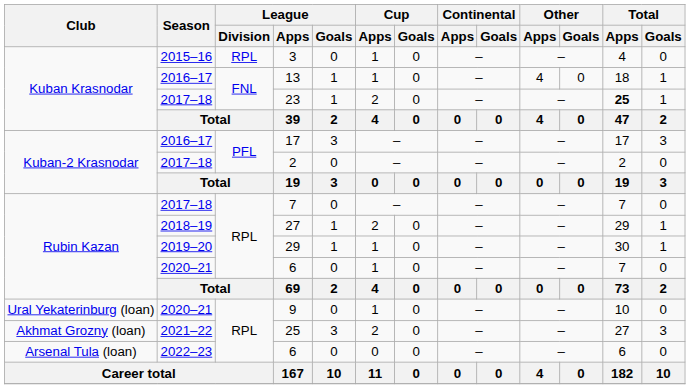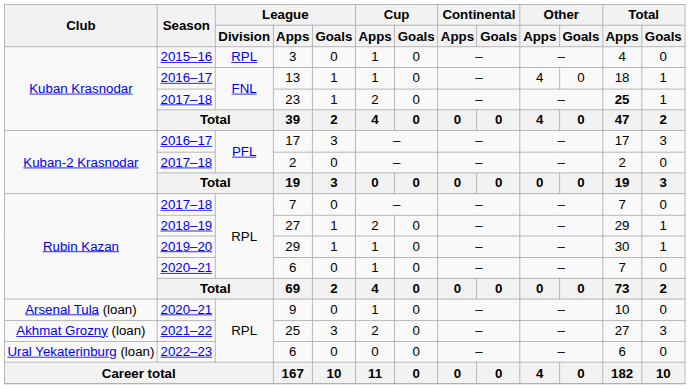 <table class="wikitable" style="text-align: center;">
 <tr>
 <th rowspan=2>Club</th>
 <th rowspan=2>Season</th>
 <th colspan=3>League</th>
 <th colspan=2>Cup</th>
 <th colspan=2>Continental</th>
 <th colspan=2>Other</th>
 <th colspan=2>Total</th>
 </tr>
 <tr>
 <th>Division</th>
 <th>Apps</th>
 <th>Goals</th>
 <th>Apps</th>
 <th>Goals</th>
 <th>Apps</th>
 <th>Goals</th>
 <th>Apps</th>
 <th>Goals</th>
 <th>Apps</th>
 <th>Goals</th>
 </tr>
 <tr>
 <td rowspan=4><a href='#'>Kuban Krasnodar</a></td>
 <td><a href='#'>2015–16</a></td>
 <td><a href='#'>RPL</a></td>
 <td>3</td>
 <td>0</td>
 <td>1</td>
 <td>0</td>
 <td colspan=2>–</td>
 <td colspan=2>–</td>
 <td>4</td>
 <td>0</td>
 </tr>
 <tr>
 <td><a href='#'>2016–17</a></td>
 <td rowspan=2><a href='#'>FNL</a></td>
 <td>13</td>
 <td>1</td>
 <td>1</td>
 <td>0</td>
 <td colspan=2>–</td>
 <td>4</td>
 <td>0</td>
 <td>18</td>
 <td>1</td>
 </tr>
 <tr>
 <td><a href='#'>2017–18</a></td>
 <td>23</td>
 <td>1</td>
 <td>2</td>
 <td>0</td>
 <td colspan=2>–</td>
 <td colspan=2>–</td>
 <td><strong>25</strong></td>
 <td>1</td>
 </tr>
 <tr>
 <th colspan=2>Total</th>
 <th>39</th>
 <th>2</th>
 <th>4</th>
 <th>0</th>
 <th>0</th>
 <th>0</th>
 <th>4</th>
 <th>0</th>
 <th>47</th>
 <th>2</th>
 </tr>
 <tr>
 <td rowspan=3><a href='#'>Kuban-2 Krasnodar</a></td>
 <td><a href='#'>2016–17</a></td>
 <td rowspan=2><a href='#'>PFL</a></td>
 <td>17</td>
 <td>3</td>
 <td colspan=2>–</td>
 <td colspan=2>–</td>
 <td colspan=2>–</td>
 <td>17</td>
 <td>3</td>
 </tr>
 <tr>
 <td><a href='#'>2017–18</a></td>
 <td>2</td>
 <td>0</td>
 <td colspan=2>–</td>
 <td colspan=2>–</td>
 <td colspan=2>–</td>
 <td>2</td>
 <td>0</td>
 </tr>
 <tr>
 <th colspan=2>Total</th>
 <th>19</th>
 <th>3</th>
 <th>0</th>
 <th>0</th>
 <th>0</th>
 <th>0</th>
 <th>0</th>
 <th>0</th>
 <th>19</th>
 <th>3</th>
 </tr>
 <tr>
 <td rowspan="5"><a href='#'>Rubin Kazan</a></td>
 <td><a href='#'>2017–18</a></td>
 <td rowspan="4">RPL</td>
 <td>7</td>
 <td>0</td>
 <td colspan=2>–</td>
 <td colspan=2>–</td>
 <td colspan=2>–</td>
 <td>7</td>
 <td>0</td>
 </tr>
 <tr>
 <td><a href='#'>2018–19</a></td>
 <td>27</td>
 <td>1</td>
 <td>2</td>
 <td>0</td>
 <td colspan=2>–</td>
 <td colspan=2>–</td>
 <td>29</td>
 <td>1</td>
 </tr>
 <tr>
 <td><a href='#'>2019–20</a></td>
 <td>29</td>
 <td>1</td>
 <td>1</td>
 <td>0</td>
 <td colspan=2>–</td>
 <td colspan=2>–</td>
 <td>30</td>
 <td>1</td>
 </tr>
 <tr>
 <td><a href='#'>2020–21</a></td>
 <td>6</td>
 <td>0</td>
 <td>1</td>
 <td>0</td>
 <td colspan=2>–</td>
 <td colspan=2>–</td>
 <td>7</td>
 <td>0</td>
 </tr>
 <tr>
 <th colspan=2>Total</th>
 <th>69</th>
 <th>2</th>
 <th>4</th>
 <th>0</th>
 <th>0</th>
 <th>0</th>
 <th>0</th>
 <th>0</th>
 <th>73</th>
 <th>2</th>
 </tr>
 <tr>
-<td><a href='#'>Ural Yekaterinburg</a> (loan)</td>
+<td><a href='#'>Arsenal Tula</a> (loan)</td>
 <td><a href='#'>2020–21</a></td>
 <td rowspan="3">RPL</td>
 <td>9</td>
 <td>0</td>
 <td>1</td>
 <td>0</td>
 <td colspan=2>–</td>
 <td colspan=2>–</td>
 <td>10</td>
 <td>0</td>
 </tr>
 <tr>
 <td><a href='#'>Akhmat Grozny</a> (loan)</td>
 <td><a href='#'>2021–22</a></td>
 <td>25</td>
 <td>3</td>
 <td>2</td>
 <td>0</td>
 <td colspan=2>–</td>
 <td colspan=2>–</td>
 <td>27</td>
 <td>3</td>
 </tr>
 <tr>
-<td><a href='#'>Arsenal Tula</a> (loan)</td>
+<td><a href='#'>Ural Yekaterinburg</a> (loan)</td>
 <td><a href='#'>2022–23</a></td>
 <td>6</td>
 <td>0</td>
 <td>0</td>
 <td>0</td>
 <td colspan=2>–</td>
 <td colspan=2>–</td>
 <td>6</td>
 <td>0</td>
 </tr>
 <tr>
 <th colspan=3>Career total</th>
 <th>167</th>
 <th>10</th>
 <th>11</th>
 <th>0</th>
 <th>0</th>
 <th>0</th>
 <th>4</th>
 <th>0</th>
 <th>182</th>
 <th>10</th>
 </tr>
 <tr>
 </tr>
 </table>
